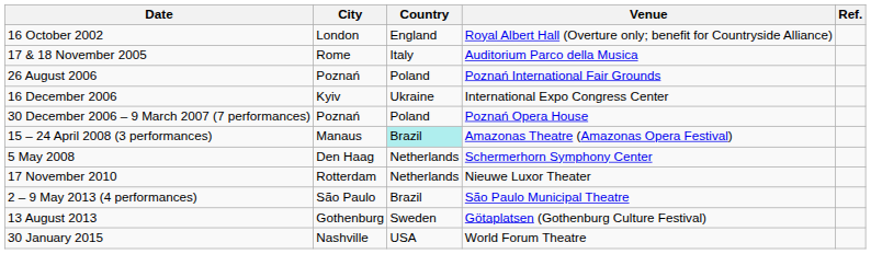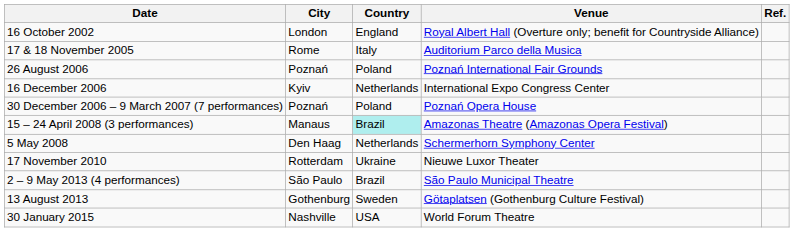 <table class="wikitable">
 <tr>
 <th>Date</th>
 <th>City</th>
 <th>Country</th>
 <th>Venue</th>
 <th>Ref.</th>
 </tr>
 <tr>
 <td>16 October 2002</td>
 <td>London</td>
 <td>England</td>
 <td><a href='#'>Royal Albert Hall</a> (Overture only; benefit for Countryside Alliance)</td>
 <td></td>
 </tr>
 <tr>
 <td>17 & 18 November 2005</td>
 <td>Rome</td>
 <td>Italy</td>
 <td><a href='#'>Auditorium Parco della Musica</a></td>
 <td></td>
 </tr>
 <tr>
 <td>26 August 2006</td>
 <td>Poznań</td>
 <td>Poland</td>
 <td><a href='#'>Poznań International Fair Grounds</a></td>
 <td></td>
 </tr>
 <tr>
 <td>16 December 2006</td>
 <td>Kyiv</td>
-<td>Ukraine</td>
+<td>Netherlands</td>
 <td>International Expo Congress Center</td>
 <td></td>
 </tr>
 <tr>
 <td>30 December 2006 – 9 March 2007 (7 performances)</td>
 <td>Poznań</td>
 <td>Poland</td>
 <td><a href='#'>Poznań Opera House</a></td>
 <td></td>
 </tr>
 <tr>
 <td>15 – 24 April 2008 (3 performances)</td>
 <td>Manaus</td>
 <td style="background: paleturquoise;">Brazil</td>
 <td><a href='#'>Amazonas Theatre</a> (<a href='#'>Amazonas Opera Festival</a>)</td>
 <td></td>
 </tr>
 <tr>
 <td>5 May 2008</td>
 <td>Den Haag</td>
 <td>Netherlands</td>
 <td><a href='#'>Schermerhorn Symphony Center</a></td>
 <td></td>
 </tr>
 <tr>
 <td>17 November 2010</td>
 <td>Rotterdam</td>
-<td>Netherlands</td>
+<td>Ukraine</td>
 <td>Nieuwe Luxor Theater</td>
 <td></td>
 </tr>
 <tr>
 <td>2 – 9 May 2013 (4 performances)</td>
 <td>São Paulo</td>
 <td>Brazil</td>
 <td><a href='#'>São Paulo Municipal Theatre</a></td>
 <td></td>
 </tr>
 <tr>
 <td>13 August 2013</td>
 <td>Gothenburg</td>
 <td>Sweden</td>
 <td><a href='#'>Götaplatsen</a> (Gothenburg Culture Festival)</td>
 <td></td>
 </tr>
 <tr>
 <td>30 January 2015</td>
 <td>Nashville</td>
 <td>USA</td>
 <td>World Forum Theatre</td>
 <td></td>
 </tr>
 </table>
